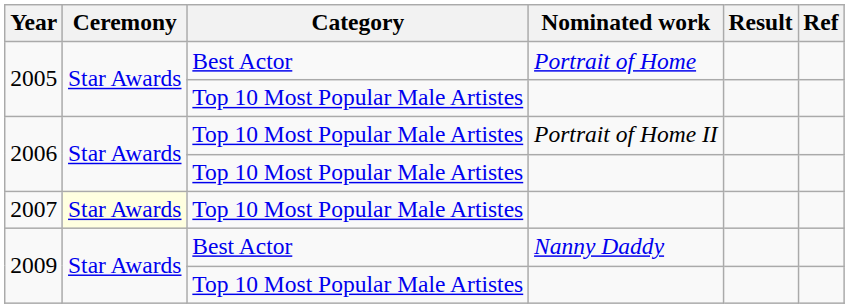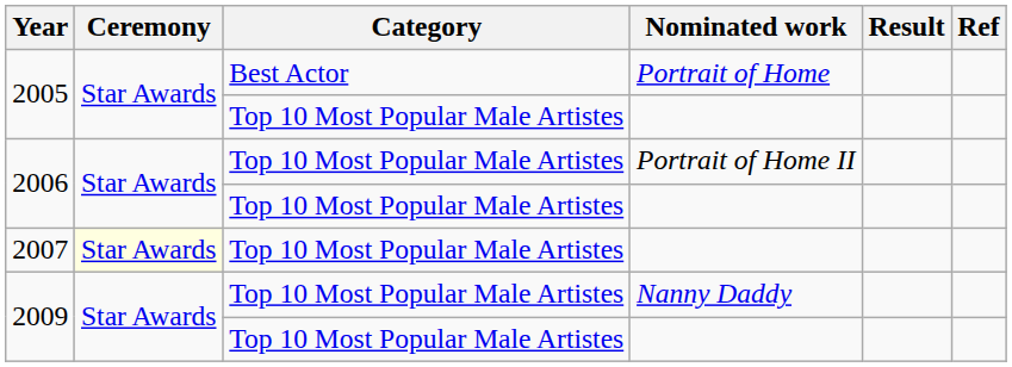 <table class="wikitable sortable">
 <tr>
 <th>Year</th>
 <th>Ceremony</th>
 <th>Category</th>
 <th>Nominated work</th>
 <th>Result</th>
 <th>Ref</th>
 </tr>
 <tr>
 <td rowspan="2">2005</td>
 <td rowspan="2"><a href='#'>Star Awards</a></td>
 <td><a href='#'>Best Actor</a></td>
 <td><em><a href='#'>Portrait of Home</a></em></td>
 <td></td>
 <td></td>
 </tr>
 <tr>
 <td><a href='#'>Top 10 Most Popular Male Artistes</a></td>
 <td></td>
 <td></td>
 <td></td>
 </tr>
 <tr>
 <td rowspan="2">2006</td>
 <td rowspan="2"><a href='#'>Star Awards</a></td>
 <td><a href='#'>Top 10 Most Popular Male Artistes</a></td>
 <td><em>Portrait of Home II</em></td>
 <td></td>
 <td></td>
 </tr>
 <tr>
 <td><a href='#'>Top 10 Most Popular Male Artistes</a></td>
 <td></td>
 <td></td>
 <td></td>
 </tr>
 <tr>
 <td>2007</td>
 <td style="background: lightyellow;"><a href='#'>Star Awards</a></td>
 <td><a href='#'>Top 10 Most Popular Male Artistes</a></td>
 <td></td>
 <td></td>
 <td></td>
 </tr>
 <tr>
 <td rowspan="2">2009</td>
 <td rowspan="2"><a href='#'>Star Awards</a></td>
-<td><a href='#'>Best Actor</a></td>
+<td><a href='#'>Top 10 Most Popular Male Artistes</a></td>
 <td><em><a href='#'>Nanny Daddy</a></em></td>
 <td></td>
 <td></td>
 </tr>
 <tr>
 <td><a href='#'>Top 10 Most Popular Male Artistes</a></td>
 <td></td>
 <td></td>
 <td></td>
 </tr>
 </table>
